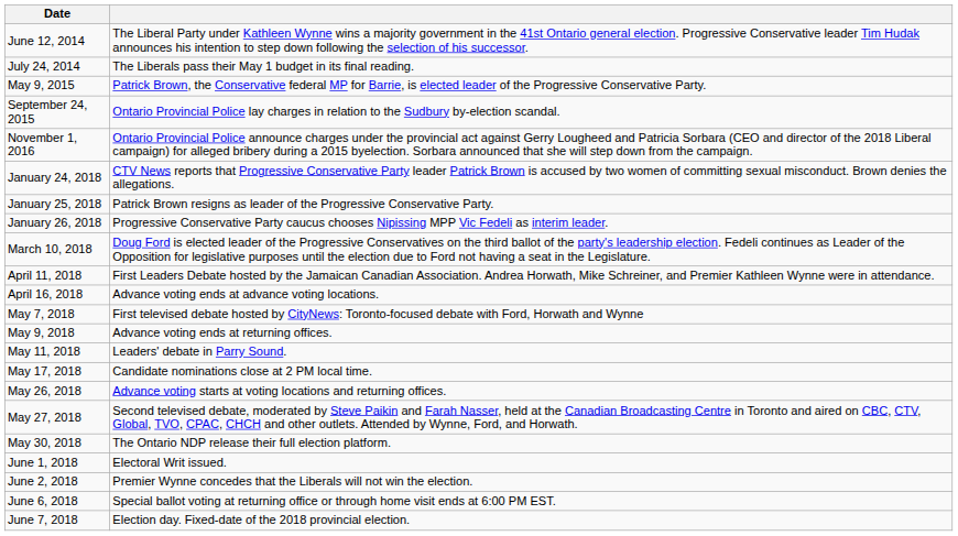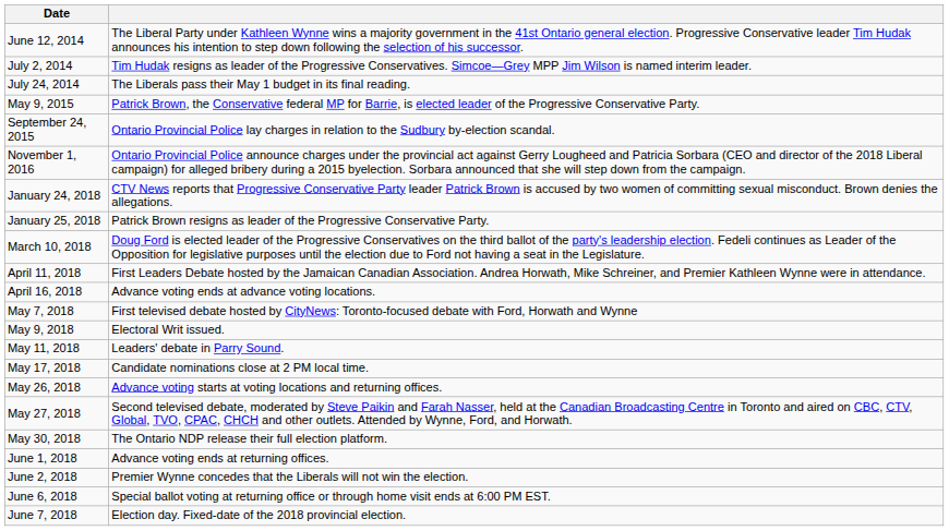 <table class="wikitable">
 <tr>
 <th style="width:131px;">Date</th>
 <th></th>
 </tr>
 <tr>
 <td>June 12, 2014</td>
 <td>The Liberal Party under <a href='#'>Kathleen Wynne</a> wins a majority government in the <a href='#'>41st Ontario general election</a>. Progressive Conservative leader <a href='#'>Tim Hudak</a> announces his intention to step down following the <a href='#'>selection of his successor</a>.</td>
+</tr>
+<tr>
+<td>July 2, 2014</td>
+<td><a href='#'>Tim Hudak</a> resigns as leader of the Progressive Conservatives. <a href='#'>Simcoe—Grey</a> MPP <a href='#'>Jim Wilson</a> is named interim leader.</td>
 </tr>
 <tr>
 <td>July 24, 2014</td>
 <td>The Liberals pass their May 1 budget in its final reading.</td>
 </tr>
 <tr>
 <td>May 9, 2015</td>
 <td><a href='#'>Patrick Brown</a>, the <a href='#'>Conservative</a> federal <a href='#'>MP</a> for <a href='#'>Barrie</a>, is <a href='#'>elected leader</a> of the Progressive Conservative Party.</td>
 </tr>
 <tr>
 <td>September 24, 2015</td>
 <td><a href='#'>Ontario Provincial Police</a> lay charges in relation to the <a href='#'>Sudbury</a> by-election scandal.</td>
 </tr>
 <tr>
 <td>November 1, 2016</td>
 <td><a href='#'>Ontario Provincial Police</a> announce charges under the provincial act against Gerry Lougheed and Patricia Sorbara (CEO and director of the 2018 Liberal campaign) for alleged bribery during a 2015 byelection. Sorbara announced that she will step down from the campaign.</td>
 </tr>
 <tr>
 <td>January 24, 2018</td>
 <td><a href='#'>CTV News</a> reports that <a href='#'>Progressive Conservative Party</a> leader <a href='#'>Patrick Brown</a> is accused by two women of committing sexual misconduct. Brown denies the allegations.</td>
 </tr>
 <tr>
 <td>January 25, 2018</td>
 <td>Patrick Brown resigns as leader of the Progressive Conservative Party.</td>
 </tr>
 <tr>
-<td>January 26, 2018</td>
-<td>Progressive Conservative Party caucus chooses <a href='#'>Nipissing</a> MPP <a href='#'>Vic Fedeli</a> as <a href='#'>interim leader</a>.</td>
-</tr>
-<tr>
 <td>March 10, 2018</td>
 <td><a href='#'>Doug Ford</a> is elected leader of the Progressive Conservatives on the third ballot of the <a href='#'>party's leadership election</a>. Fedeli continues as Leader of the Opposition for legislative purposes until the election due to Ford not having a seat in the Legislature.</td>
 </tr>
 <tr>
 <td>April 11, 2018</td>
 <td>First Leaders Debate hosted by the Jamaican Canadian Association. Andrea Horwath, Mike Schreiner, and Premier Kathleen Wynne were in attendance.</td>
 </tr>
 <tr>
 <td>April 16, 2018</td>
 <td>Advance voting ends at advance voting locations.</td>
 </tr>
 <tr>
 <td>May 7, 2018</td>
 <td>First televised debate hosted by <a href='#'>CityNews</a>: Toronto-focused debate with Ford, Horwath and Wynne</td>
 </tr>
 <tr>
 <td>May 9, 2018</td>
-<td>Advance voting ends at returning offices.</td>
+<td>Electoral Writ issued.</td>
 </tr>
 <tr>
 <td>May 11, 2018</td>
 <td>Leaders' debate in <a href='#'>Parry Sound</a>.</td>
 </tr>
 <tr>
 <td>May 17, 2018</td>
 <td>Candidate nominations close at 2 PM local time.</td>
 </tr>
 <tr>
 <td>May 26, 2018</td>
 <td><a href='#'>Advance voting</a> starts at voting locations and returning offices.</td>
 </tr>
 <tr>
 <td>May 27, 2018</td>
 <td>Second televised debate, moderated by <a href='#'>Steve Paikin</a> and <a href='#'>Farah Nasser</a>, held at the <a href='#'>Canadian Broadcasting Centre</a> in Toronto and aired on <a href='#'>CBC</a>, <a href='#'>CTV</a>, <a href='#'>Global</a>, <a href='#'>TVO</a>, <a href='#'>CPAC</a>, <a href='#'>CHCH</a> and other outlets. Attended by Wynne, Ford, and Horwath.</td>
 </tr>
 <tr>
 <td>May 30, 2018</td>
 <td>The Ontario NDP release their full election platform.</td>
 </tr>
 <tr>
 <td>June 1, 2018</td>
-<td>Electoral Writ issued.</td>
+<td>Advance voting ends at returning offices.</td>
 </tr>
 <tr>
 <td>June 2, 2018</td>
 <td>Premier Wynne concedes that the Liberals will not win the election.</td>
 </tr>
 <tr>
 <td>June 6, 2018</td>
 <td>Special ballot voting at returning office or through home visit ends at 6:00 PM EST.</td>
 </tr>
 <tr>
 <td>June 7, 2018</td>
 <td>Election day. Fixed-date of the 2018 provincial election.</td>
 </tr>
 </table>
